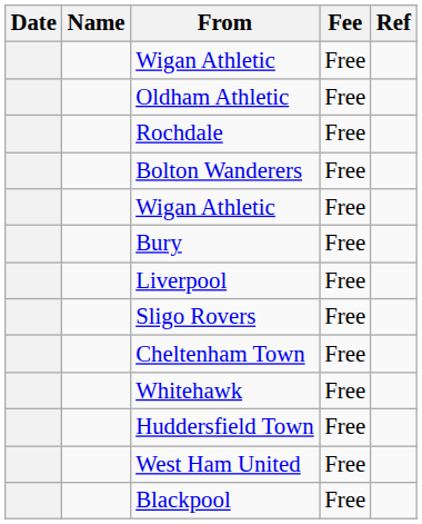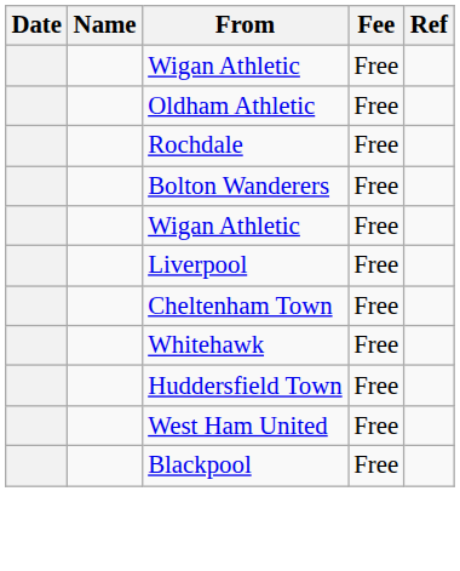 <table class="wikitable sortable plainrowheaders">
 <tr>
 <th scope=col>Date</th>
 <th scope=col>Name</th>
 <th scope=col>From</th>
 <th scope=col>Fee</th>
 <th scope=col class=unsortable>Ref</th>
 </tr>
 <tr>
 <th scope=row></th>
 <td></td>
 <td><a href='#'>Wigan Athletic</a></td>
 <td>Free</td>
 <td></td>
 </tr>
 <tr>
 <th scope=row></th>
 <td></td>
 <td><a href='#'>Oldham Athletic</a></td>
 <td>Free</td>
 <td></td>
 </tr>
 <tr>
 <th scope=row></th>
 <td></td>
 <td><a href='#'>Rochdale</a></td>
 <td>Free</td>
 <td></td>
 </tr>
 <tr>
 <th scope=row></th>
 <td></td>
 <td><a href='#'>Bolton Wanderers</a></td>
 <td>Free</td>
 <td></td>
 </tr>
 <tr>
 <th scope=row></th>
 <td></td>
 <td><a href='#'>Wigan Athletic</a></td>
 <td>Free</td>
 <td></td>
 </tr>
 <tr>
 <th scope=row></th>
 <td></td>
-<td><a href='#'>Bury</a></td>
-<td>Free</td>
-<td></td>
-</tr>
-<tr>
-<th scope=row></th>
-<td></td>
 <td><a href='#'>Liverpool</a></td>
-<td>Free</td>
-<td></td>
-</tr>
-<tr>
-<th scope=row></th>
-<td></td>
-<td><a href='#'>Sligo Rovers</a></td>
 <td>Free</td>
 <td></td>
 </tr>
 <tr>
 <th scope=row></th>
 <td></td>
 <td><a href='#'>Cheltenham Town</a></td>
 <td>Free</td>
 <td></td>
 </tr>
 <tr>
 <th scope=row></th>
 <td></td>
 <td><a href='#'>Whitehawk</a></td>
 <td>Free</td>
 <td></td>
 </tr>
 <tr>
 <th scope=row></th>
 <td></td>
 <td><a href='#'>Huddersfield Town</a></td>
 <td>Free</td>
 <td></td>
 </tr>
 <tr>
 <th scope=row></th>
 <td></td>
 <td><a href='#'>West Ham United</a></td>
 <td>Free</td>
 <td></td>
 </tr>
 <tr>
 <th scope=row></th>
 <td></td>
 <td><a href='#'>Blackpool</a></td>
 <td>Free</td>
 <td></td>
 </tr>
 </table>
